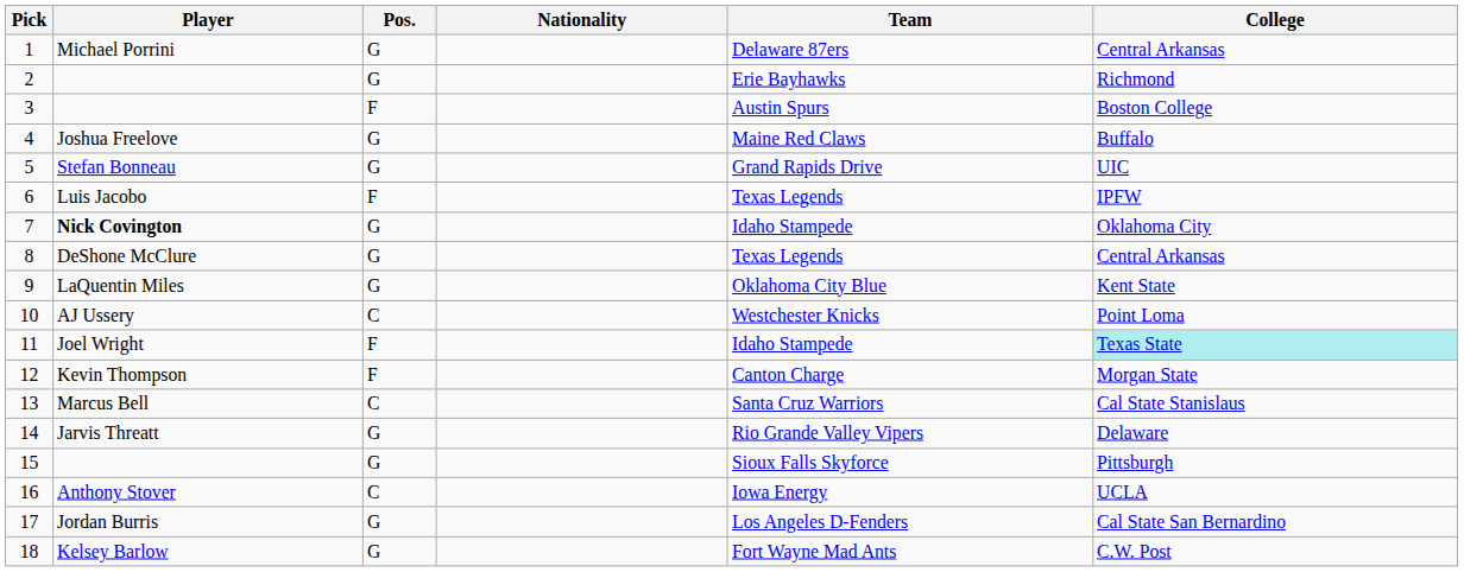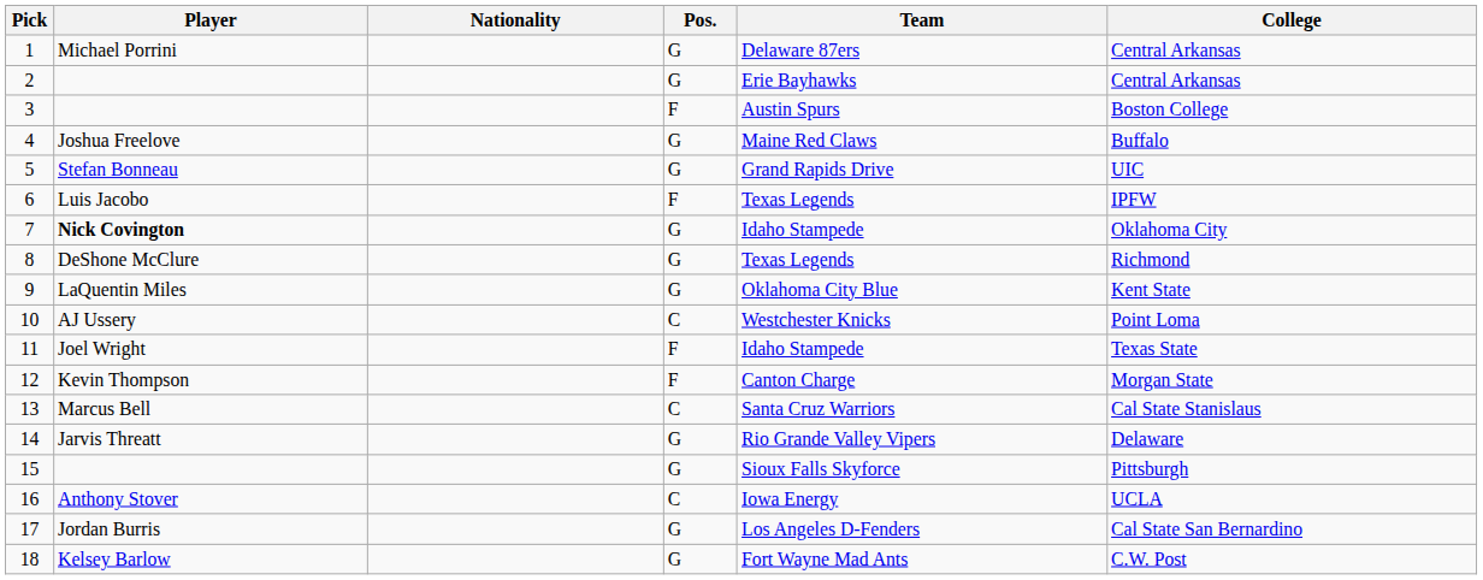 <table class="wikitable sortable">
 <tr>
 <th width="1%">Pick</th>
 <th width="17%">Player</th>
+<th width="16%">Nationality</th>
 <th width="4%">Pos.</th>
-<th width="16%">Nationality</th>
 <th width="20%" class="unsortable">Team</th>
 <th width="20%">College</th>
 </tr>
 <tr>
 <td align=center>1</td>
 <td>Michael Porrini</td>
+<td></td>
 <td>G</td>
-<td></td>
 <td><a href='#'>Delaware 87ers</a></td>
 <td><a href='#'>Central Arkansas</a></td>
 </tr>
 <tr>
 <td align=center>2</td>
 <td></td>
+<td></td>
 <td>G</td>
-<td></td>
 <td><a href='#'>Erie Bayhawks</a></td>
-<td><a href='#'>Richmond</a></td>
+<td><a href='#'>Central Arkansas</a></td>
 </tr>
 <tr>
 <td align=center>3</td>
 <td></td>
+<td></td>
 <td>F</td>
-<td></td>
 <td><a href='#'>Austin Spurs</a></td>
 <td><a href='#'>Boston College</a></td>
 </tr>
 <tr>
 <td align=center>4</td>
 <td>Joshua Freelove</td>
+<td></td>
 <td>G</td>
-<td></td>
 <td><a href='#'>Maine Red Claws</a></td>
 <td><a href='#'>Buffalo</a></td>
 </tr>
 <tr>
 <td align=center>5</td>
 <td><a href='#'>Stefan Bonneau</a></td>
+<td></td>
 <td>G</td>
-<td></td>
 <td><a href='#'>Grand Rapids Drive</a></td>
 <td><a href='#'>UIC</a></td>
 </tr>
 <tr>
 <td align=center>6</td>
 <td>Luis Jacobo</td>
+<td></td>
 <td>F</td>
-<td></td>
 <td><a href='#'>Texas Legends</a></td>
 <td><a href='#'>IPFW</a></td>
 </tr>
 <tr>
 <td align=center>7</td>
 <td><strong>Nick Covington</strong></td>
+<td></td>
 <td>G</td>
-<td></td>
 <td><a href='#'>Idaho Stampede</a></td>
 <td><a href='#'>Oklahoma City</a></td>
 </tr>
 <tr>
 <td align=center>8</td>
 <td>DeShone McClure</td>
+<td></td>
 <td>G</td>
-<td></td>
 <td><a href='#'>Texas Legends</a></td>
-<td><a href='#'>Central Arkansas</a></td>
+<td><a href='#'>Richmond</a></td>
 </tr>
 <tr>
 <td align=center>9</td>
 <td>LaQuentin Miles</td>
+<td></td>
 <td>G</td>
-<td></td>
 <td><a href='#'>Oklahoma City Blue</a></td>
 <td><a href='#'>Kent State</a></td>
 </tr>
 <tr>
 <td align=center>10</td>
 <td>AJ Ussery</td>
+<td></td>
 <td>C</td>
-<td></td>
 <td><a href='#'>Westchester Knicks</a></td>
 <td><a href='#'>Point Loma</a></td>
 </tr>
 <tr>
 <td align=center>11</td>
 <td>Joel Wright</td>
+<td></td>
 <td>F</td>
-<td></td>
 <td><a href='#'>Idaho Stampede</a></td>
-<td style="background: paleturquoise;"><a href='#'>Texas State</a></td>
+<td><a href='#'>Texas State</a></td>
 </tr>
 <tr>
 <td align=center>12</td>
 <td>Kevin Thompson</td>
+<td></td>
 <td>F</td>
-<td></td>
 <td><a href='#'>Canton Charge</a></td>
 <td><a href='#'>Morgan State</a></td>
 </tr>
 <tr>
 <td align=center>13</td>
 <td>Marcus Bell</td>
+<td></td>
 <td>C</td>
-<td></td>
 <td><a href='#'>Santa Cruz Warriors</a></td>
 <td><a href='#'>Cal State Stanislaus</a></td>
 </tr>
 <tr>
 <td align=center>14</td>
 <td>Jarvis Threatt</td>
+<td></td>
 <td>G</td>
-<td></td>
 <td><a href='#'>Rio Grande Valley Vipers</a></td>
 <td><a href='#'>Delaware</a></td>
 </tr>
 <tr>
 <td align=center>15</td>
 <td></td>
+<td></td>
 <td>G</td>
-<td></td>
 <td><a href='#'>Sioux Falls Skyforce</a></td>
 <td><a href='#'>Pittsburgh</a></td>
 </tr>
 <tr>
 <td align=center>16</td>
 <td><a href='#'>Anthony Stover</a></td>
+<td></td>
 <td>C</td>
-<td></td>
 <td><a href='#'>Iowa Energy</a></td>
 <td><a href='#'>UCLA</a></td>
 </tr>
 <tr>
 <td align=center>17</td>
 <td>Jordan Burris</td>
+<td></td>
 <td>G</td>
-<td></td>
 <td><a href='#'>Los Angeles D-Fenders</a></td>
 <td><a href='#'>Cal State San Bernardino</a></td>
 </tr>
 <tr>
 <td align=center>18</td>
 <td><a href='#'>Kelsey Barlow</a></td>
+<td></td>
 <td>G</td>
-<td></td>
 <td><a href='#'>Fort Wayne Mad Ants</a></td>
 <td><a href='#'>C.W. Post</a></td>
 </tr>
 </table>
